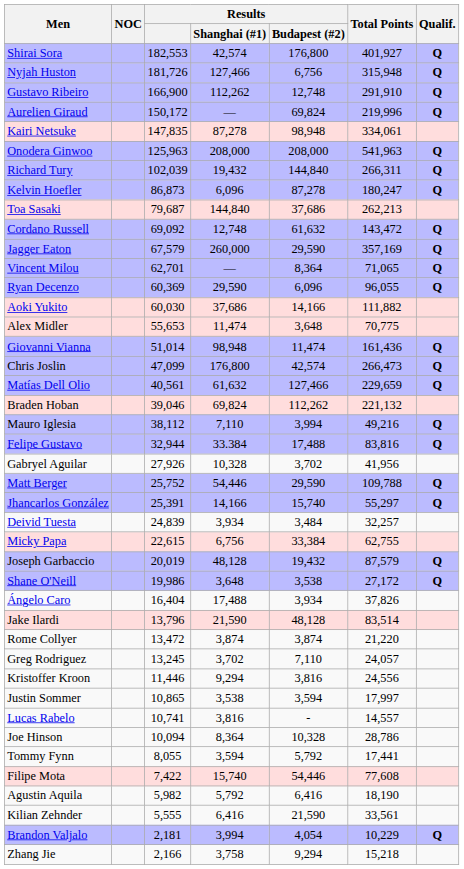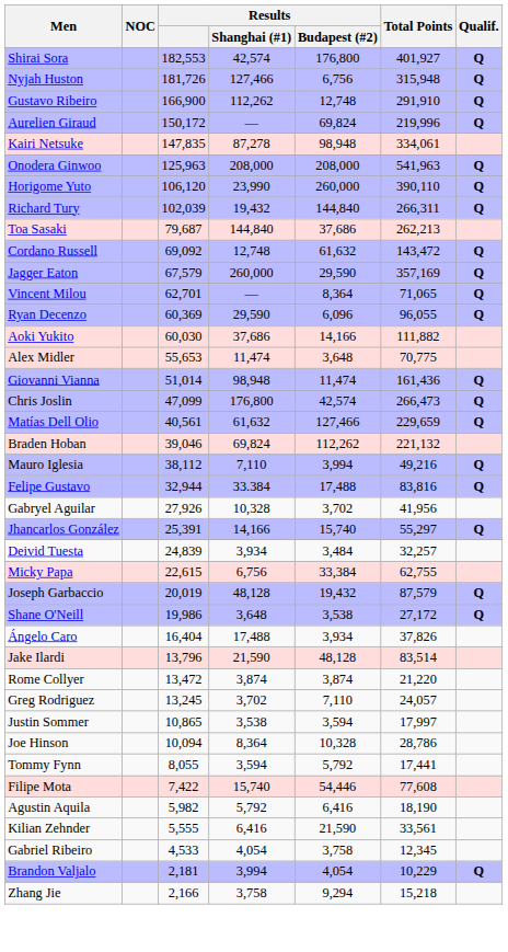 <table class="wikitable sortable" style="text-align:center;">
 <tr>
 <th rowspan="2">Men</th>
 <th rowspan="2">NOC</th>
 <th colspan="3">Results</th>
 <th rowspan="2">Total Points</th>
 <th rowspan="2">Qualif.</th>
 </tr>
 <tr>
 <th></th>
 <th>Shanghai (#1)</th>
 <th>Budapest (#2)</th>
 </tr>
 <tr bgcolor=bbbbff>
 <td style="text-align:left;"><a href='#'>Shirai Sora</a></td>
 <td align=left></td>
 <td>182,553</td>
 <td>42,574</td>
 <td>176,800</td>
 <td>401,927</td>
 <td><strong>Q</strong></td>
 </tr>
 <tr bgcolor=bbbbff>
 <td style="text-align:left;"><a href='#'>Nyjah Huston</a></td>
 <td align=left></td>
 <td>181,726</td>
 <td>127,466</td>
 <td>6,756</td>
 <td>315,948</td>
 <td><strong>Q</strong></td>
 </tr>
 <tr bgcolor=bbbbff>
 <td style="text-align:left;"><a href='#'>Gustavo Ribeiro</a></td>
 <td align=left></td>
 <td>166,900</td>
 <td>112,262</td>
 <td>12,748</td>
 <td>291,910</td>
 <td><strong>Q</strong></td>
 </tr>
 <tr bgcolor=bbbbff>
 <td style="text-align:left;"><a href='#'>Aurelien Giraud</a></td>
 <td align=left></td>
 <td>150,172</td>
 <td>—</td>
 <td>69,824</td>
 <td>219,996</td>
 <td><strong>Q</strong></td>
 </tr>
 <tr bgcolor=ffdddd>
 <td style="text-align:left;"><a href='#'>Kairi Netsuke</a></td>
 <td align=left></td>
 <td>147,835</td>
 <td>87,278</td>
 <td>98,948</td>
 <td>334,061</td>
 <td></td>
 </tr>
 <tr bgcolor=bbbbff>
 <td style="text-align:left;"><a href='#'>Onodera Ginwoo</a></td>
 <td align=left></td>
 <td>125,963</td>
 <td>208,000</td>
 <td>208,000</td>
 <td>541,963</td>
 <td><strong>Q</strong></td>
 </tr>
 <tr bgcolor=bbbbff>
+<td style="text-align:left;"><a href='#'>Horigome Yuto</a></td>
+<td align=left></td>
+<td>106,120</td>
+<td>23,990</td>
+<td>260,000</td>
+<td>390,110</td>
+<td><strong>Q</strong></td>
+</tr>
+<tr bgcolor=bbbbff>
 <td style="text-align:left;"><a href='#'>Richard Tury</a></td>
 <td align=left></td>
 <td>102,039</td>
 <td>19,432</td>
 <td>144,840</td>
 <td>266,311</td>
-<td><strong>Q</strong></td>
-</tr>
-<tr bgcolor=bbbbff>
-<td style="text-align:left;"><a href='#'>Kelvin Hoefler</a></td>
-<td align=left></td>
-<td>86,873</td>
-<td>6,096</td>
-<td>87,278</td>
-<td>180,247</td>
 <td><strong>Q</strong></td>
 </tr>
 <tr bgcolor=ffdddd>
 <td style="text-align:left;"><a href='#'>Toa Sasaki</a></td>
 <td align=left></td>
 <td>79,687</td>
 <td>144,840</td>
 <td>37,686</td>
 <td>262,213</td>
 <td></td>
 </tr>
 <tr bgcolor=bbbbff>
 <td style="text-align:left;"><a href='#'>Cordano Russell</a></td>
 <td align=left></td>
 <td>69,092</td>
 <td>12,748</td>
 <td>61,632</td>
 <td>143,472</td>
 <td><strong>Q</strong></td>
 </tr>
 <tr bgcolor=bbbbff>
 <td style="text-align:left;"><a href='#'>Jagger Eaton</a></td>
 <td align=left></td>
 <td>67,579</td>
 <td>260,000</td>
 <td>29,590</td>
 <td>357,169</td>
 <td><strong>Q</strong></td>
 </tr>
 <tr bgcolor=bbbbff>
 <td style="text-align:left;"><a href='#'>Vincent Milou</a></td>
 <td align=left></td>
 <td>62,701</td>
 <td>—</td>
 <td>8,364</td>
 <td>71,065</td>
 <td><strong>Q</strong></td>
 </tr>
 <tr bgcolor=bbbbff>
 <td style="text-align:left;"><a href='#'>Ryan Decenzo</a></td>
 <td align=left></td>
 <td>60,369</td>
 <td>29,590</td>
 <td>6,096</td>
 <td>96,055</td>
 <td><strong>Q</strong></td>
 </tr>
 <tr bgcolor=ffdddd>
 <td style="text-align:left;"><a href='#'>Aoki Yukito</a></td>
 <td align=left></td>
 <td>60,030</td>
 <td>37,686</td>
 <td>14,166</td>
 <td>111,882</td>
 <td></td>
 </tr>
 <tr bgcolor=ffdddd>
 <td style="text-align:left;">Alex Midler</td>
 <td align=left></td>
 <td>55,653</td>
 <td>11,474</td>
 <td>3,648</td>
 <td>70,775</td>
 <td></td>
 </tr>
 <tr bgcolor=bbbbff>
 <td style="text-align:left;"><a href='#'>Giovanni Vianna</a></td>
 <td align=left></td>
 <td>51,014</td>
 <td>98,948</td>
 <td>11,474</td>
 <td>161,436</td>
 <td><strong>Q</strong></td>
 </tr>
 <tr bgcolor=bbbbff>
 <td style="text-align:left;">Chris Joslin</td>
 <td align=left></td>
 <td>47,099</td>
 <td>176,800</td>
 <td>42,574</td>
 <td>266,473</td>
 <td><strong>Q</strong></td>
 </tr>
 <tr bgcolor=bbbbff>
 <td style="text-align:left;"><a href='#'>Matías Dell Olio</a></td>
 <td align=left></td>
 <td>40,561</td>
 <td>61,632</td>
 <td>127,466</td>
 <td>229,659</td>
 <td><strong>Q</strong></td>
 </tr>
 <tr bgcolor=ffdddd>
 <td style="text-align:left;">Braden Hoban</td>
 <td align=left></td>
 <td>39,046</td>
 <td>69,824</td>
 <td>112,262</td>
 <td>221,132</td>
 <td></td>
 </tr>
 <tr bgcolor=bbbbff>
 <td style="text-align:left;">Mauro Iglesia</td>
 <td align=left></td>
 <td>38,112</td>
 <td>7,110</td>
 <td>3,994</td>
 <td>49,216</td>
 <td><strong>Q</strong></td>
 </tr>
 <tr bgcolor=bbbbff>
 <td style="text-align:left;"><a href='#'>Felipe Gustavo</a></td>
 <td align=left></td>
 <td>32,944</td>
 <td>33.384</td>
 <td>17,488</td>
 <td>83,816</td>
 <td><strong>Q</strong></td>
 </tr>
 <tr>
 <td style="text-align:left;">Gabryel Aguilar</td>
 <td align=left></td>
 <td>27,926</td>
 <td>10,328</td>
 <td>3,702</td>
 <td>41,956</td>
 <td></td>
 </tr>
 <tr bgcolor=bbbbff>
-<td style="text-align:left;"><a href='#'>Matt Berger</a></td>
-<td align=left></td>
-<td>25,752</td>
-<td>54,446</td>
-<td>29,590</td>
-<td>109,788</td>
-<td><strong>Q</strong></td>
-</tr>
-<tr bgcolor=bbbbff>
 <td style="text-align:left;"><a href='#'>Jhancarlos González</a></td>
 <td align=left></td>
 <td>25,391</td>
 <td>14,166</td>
 <td>15,740</td>
 <td>55,297</td>
 <td><strong>Q</strong></td>
 </tr>
 <tr>
 <td style="text-align:left;"><a href='#'>Deivid Tuesta</a></td>
 <td align=left></td>
 <td>24,839</td>
 <td>3,934</td>
 <td>3,484</td>
 <td>32,257</td>
 <td></td>
 </tr>
 <tr bgcolor=ffdddd>
 <td style="text-align:left;"><a href='#'>Micky Papa</a></td>
 <td align=left></td>
 <td>22,615</td>
 <td>6,756</td>
 <td>33,384</td>
 <td>62,755</td>
 <td></td>
 </tr>
 <tr bgcolor=bbbbff>
 <td style="text-align:left;">Joseph Garbaccio</td>
 <td align=left></td>
 <td>20,019</td>
 <td>48,128</td>
 <td>19,432</td>
 <td>87,579</td>
 <td><strong>Q</strong></td>
 </tr>
 <tr bgcolor=bbbbff>
 <td style="text-align:left;"><a href='#'>Shane O'Neill</a></td>
 <td align=left></td>
 <td>19,986</td>
 <td>3,648</td>
 <td>3,538</td>
 <td>27,172</td>
 <td><strong>Q</strong></td>
 </tr>
 <tr>
 <td style="text-align:left;"><a href='#'>Ángelo Caro</a></td>
 <td align=left></td>
 <td>16,404</td>
 <td>17,488</td>
 <td>3,934</td>
 <td>37,826</td>
 <td></td>
 </tr>
 <tr bgcolor=ffdddd>
 <td style="text-align:left;">Jake Ilardi</td>
 <td align=left></td>
 <td>13,796</td>
 <td>21,590</td>
 <td>48,128</td>
 <td>83,514</td>
 <td></td>
 </tr>
 <tr>
 <td style="text-align:left;">Rome Collyer</td>
 <td align=left></td>
 <td>13,472</td>
 <td>3,874</td>
 <td>3,874</td>
 <td>21,220</td>
 <td></td>
 </tr>
 <tr>
 <td style="text-align:left;">Greg Rodriguez</td>
 <td align=left></td>
 <td>13,245</td>
 <td>3,702</td>
 <td>7,110</td>
 <td>24,057</td>
 <td></td>
 </tr>
 <tr>
-<td style="text-align:left;">Kristoffer Kroon</td>
-<td align=left></td>
-<td>11,446</td>
-<td>9,294</td>
-<td>3,816</td>
-<td>24,556</td>
-<td></td>
-</tr>
-<tr>
 <td style="text-align:left;">Justin Sommer</td>
 <td align=left></td>
 <td>10,865</td>
 <td>3,538</td>
 <td>3,594</td>
 <td>17,997</td>
-<td></td>
-</tr>
-<tr>
-<td style="text-align:left;"><a href='#'>Lucas Rabelo</a></td>
-<td align=left></td>
-<td>10,741</td>
-<td>3,816</td>
-<td>-</td>
-<td>14,557</td>
 <td></td>
 </tr>
 <tr>
 <td style="text-align:left;">Joe Hinson</td>
 <td align=left></td>
 <td>10,094</td>
 <td>8,364</td>
 <td>10,328</td>
 <td>28,786</td>
 <td></td>
 </tr>
 <tr>
 <td style="text-align:left;">Tommy Fynn</td>
 <td align=left></td>
 <td>8,055</td>
 <td>3,594</td>
 <td>5,792</td>
 <td>17,441</td>
 <td></td>
 </tr>
 <tr bgcolor=ffdddd>
 <td style="text-align:left;">Filipe Mota</td>
 <td align=left></td>
 <td>7,422</td>
 <td>15,740</td>
 <td>54,446</td>
 <td>77,608</td>
 <td></td>
 </tr>
 <tr>
 <td style="text-align:left;">Agustin Aquila</td>
 <td align=left></td>
 <td>5,982</td>
 <td>5,792</td>
 <td>6,416</td>
 <td>18,190</td>
 <td></td>
 </tr>
 <tr>
 <td style="text-align:left;">Kilian Zehnder</td>
 <td align=left></td>
 <td>5,555</td>
 <td>6,416</td>
 <td>21,590</td>
 <td>33,561</td>
 <td></td>
 </tr>
+<tr>
+<td style="text-align:left;">Gabriel Ribeiro</td>
+<td align=left></td>
+<td>4,533</td>
+<td>4,054</td>
+<td>3,758</td>
+<td>12,345</td>
+<td></td>
+</tr>
 <tr bgcolor=bbbbff>
 <td style="text-align:left;"><a href='#'>Brandon Valjalo</a></td>
 <td align=left></td>
 <td>2,181</td>
 <td>3,994</td>
 <td>4,054</td>
 <td>10,229</td>
 <td><strong>Q</strong></td>
 </tr>
 <tr>
 <td style="text-align:left;">Zhang Jie</td>
 <td align=left></td>
 <td>2,166</td>
 <td>3,758</td>
 <td>9,294</td>
 <td>15,218</td>
 <td></td>
 </tr>
 </table>
